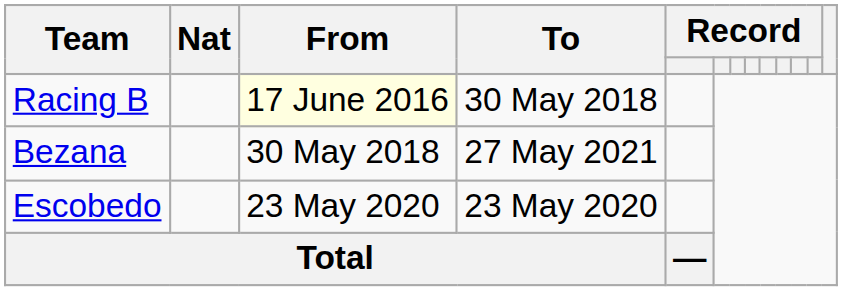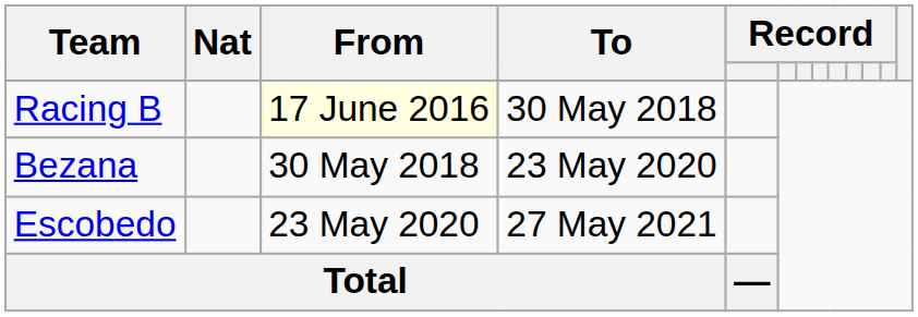 <table class="wikitable" style="text-align: center">
 <tr>
 <th rowspan="2">Team</th>
 <th rowspan="2">Nat</th>
 <th rowspan="2">From</th>
 <th rowspan="2">To</th>
 <th colspan="8">Record</th>
 <th rowspan=2></th>
 </tr>
 <tr>
 <th></th>
 <th></th>
 <th></th>
 <th></th>
 <th></th>
 <th></th>
 <th></th>
 <th></th>
 </tr>
 <tr>
 <td align=left><a href='#'>Racing B</a></td>
 <td align=left></td>
 <td align=left style="background: lightyellow;">17 June 2016</td>
 <td align=left>30 May 2018<br></td>
 <td></td>
 </tr>
 <tr>
 <td align=left><a href='#'>Bezana</a></td>
 <td align=left></td>
 <td align=left>30 May 2018</td>
-<td align=left>27 May 2021<br></td>
+<td align=left>23 May 2020<br></td>
 <td></td>
 </tr>
 <tr>
 <td align=left><a href='#'>Escobedo</a></td>
 <td align=left></td>
 <td align=left>23 May 2020</td>
-<td align=left>23 May 2020<br></td>
+<td align=left>27 May 2021<br></td>
 <td></td>
 </tr>
 <tr>
 <th colspan="4">Total<br></th>
 <th>—</th>
 </tr>
 </table>
